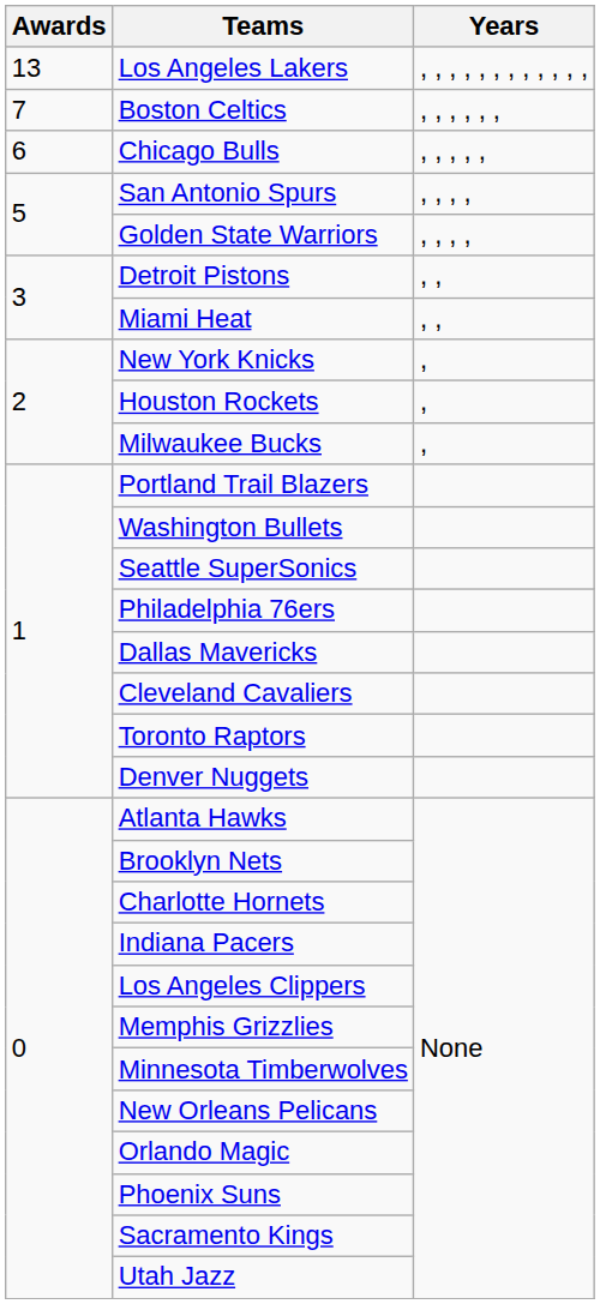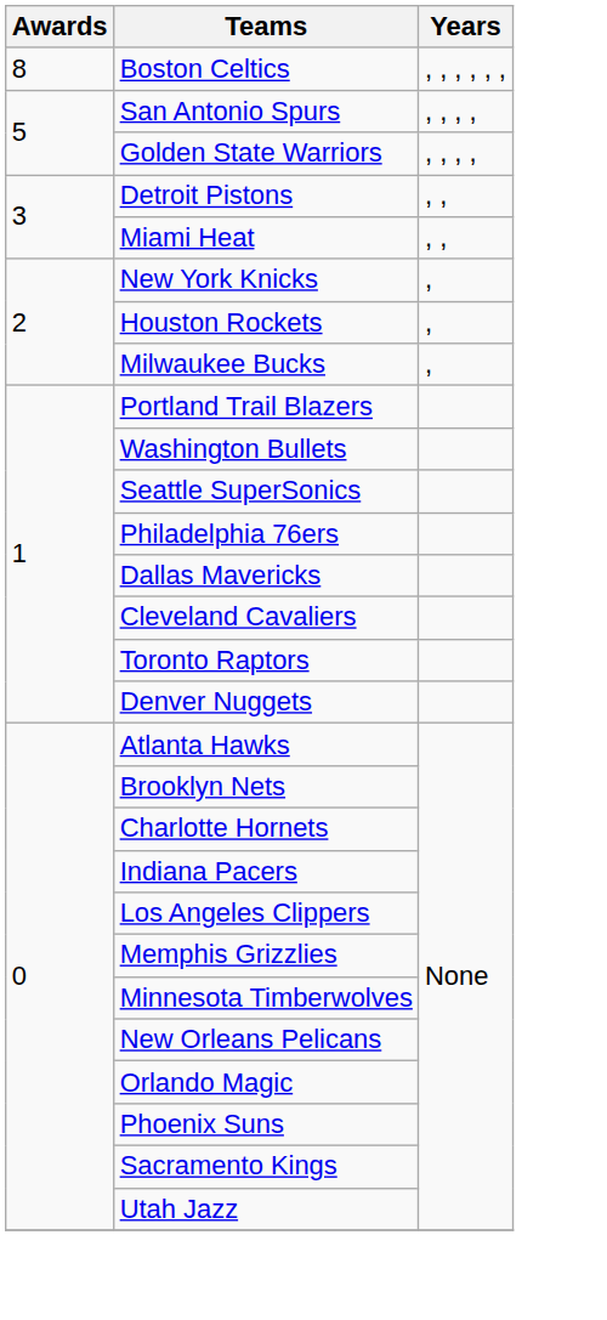 <table class="wikitable">
 <tr>
 <th>Awards</th>
 <th>Teams</th>
 <th>Years</th>
 </tr>
 <tr>
-<td>13</td>
-<td><a href='#'>Los Angeles Lakers</a></td>
-<td>, , , , , , , , , , , , </td>
-</tr>
-<tr>
-<td>7</td>
+<td>8</td>
 <td><a href='#'>Boston Celtics</a></td>
 <td>, , , , , , </td>
-</tr>
-<tr>
-<td>6</td>
-<td><a href='#'>Chicago Bulls</a></td>
-<td>, , , , , </td>
 </tr>
 <tr>
 <td rowspan=2>5</td>
 <td><a href='#'>San Antonio Spurs</a></td>
 <td>, , , , </td>
 </tr>
 <tr>
 <td><a href='#'>Golden State Warriors</a></td>
 <td>, , , , </td>
 </tr>
 <tr>
 <td rowspan=2>3</td>
 <td><a href='#'>Detroit Pistons</a></td>
 <td>, , </td>
 </tr>
 <tr>
 <td><a href='#'>Miami Heat</a></td>
 <td>, , </td>
 </tr>
 <tr>
 <td rowspan=3>2</td>
 <td><a href='#'>New York Knicks</a></td>
 <td>, </td>
 </tr>
 <tr>
 <td><a href='#'>Houston Rockets</a></td>
 <td>, </td>
 </tr>
 <tr>
 <td><a href='#'>Milwaukee Bucks</a></td>
 <td>, </td>
 </tr>
 <tr>
 <td rowspan=8>1</td>
 <td><a href='#'>Portland Trail Blazers</a></td>
 <td></td>
 </tr>
 <tr>
 <td><a href='#'>Washington Bullets</a></td>
 <td></td>
 </tr>
 <tr>
 <td><a href='#'>Seattle SuperSonics</a></td>
 <td></td>
 </tr>
 <tr>
 <td><a href='#'>Philadelphia 76ers</a></td>
 <td></td>
 </tr>
 <tr>
 <td><a href='#'>Dallas Mavericks</a></td>
 <td></td>
 </tr>
 <tr>
 <td><a href='#'>Cleveland Cavaliers</a></td>
 <td></td>
 </tr>
 <tr>
 <td><a href='#'>Toronto Raptors</a></td>
 <td></td>
 </tr>
 <tr>
 <td><a href='#'>Denver Nuggets</a></td>
 <td></td>
 </tr>
 <tr>
 <td rowspan="12">0</td>
 <td><a href='#'>Atlanta Hawks</a></td>
 <td rowspan="12">None</td>
 </tr>
 <tr>
 <td><a href='#'>Brooklyn Nets</a></td>
 </tr>
 <tr>
 <td><a href='#'>Charlotte Hornets</a></td>
 </tr>
 <tr>
 <td><a href='#'>Indiana Pacers</a></td>
 </tr>
 <tr>
 <td><a href='#'>Los Angeles Clippers</a></td>
 </tr>
 <tr>
 <td><a href='#'>Memphis Grizzlies</a></td>
 </tr>
 <tr>
 <td><a href='#'>Minnesota Timberwolves</a></td>
 </tr>
 <tr>
 <td><a href='#'>New Orleans Pelicans</a></td>
 </tr>
 <tr>
 <td><a href='#'>Orlando Magic</a></td>
 </tr>
 <tr>
 <td><a href='#'>Phoenix Suns</a></td>
 </tr>
 <tr>
 <td><a href='#'>Sacramento Kings</a></td>
 </tr>
 <tr>
 <td><a href='#'>Utah Jazz</a></td>
 </tr>
 <tr>
 </tr>
 </table>
